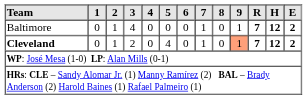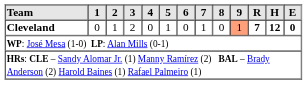 <table border=1 cellspacing=0 width=425 style="margin-left:3em;">
 <tr style="text-align:center; background-color:#e6e6e6;">
 <th align=left width=28%>Team</th>
 <th width=6%>1</th>
 <th width=6%>2</th>
 <th width=6%>3</th>
 <th width=6%>4</th>
 <th width=6%>5</th>
 <th width=6%>6</th>
 <th width=6%>7</th>
 <th width=6%>8</th>
 <th width=6%>9</th>
 <th width=6%>R</th>
 <th width=6%>H</th>
 <th width=6%>E</th>
 </tr>
 <tr style="text-align:center;">
-<td align=left>Baltimore</td>
-<td>0</td>
-<td>1</td>
-<td>4</td>
-<td>0</td>
-<td>0</td>
-<td>0</td>
-<td>1</td>
-<td>0</td>
-<td>1</td>
-<td><strong>7</strong></td>
-<td><strong>12</strong></td>
-<td><strong>2</strong></td>
-</tr>
-<tr style="text-align:center;">
 <td align=left><strong>Cleveland</strong></td>
 <td>0</td>
 <td>1</td>
 <td>2</td>
 <td>0</td>
-<td>4</td>
+<td>1</td>
 <td>0</td>
 <td>1</td>
 <td>0</td>
 <td style="background: lightsalmon;">1</td>
 <td><strong>7</strong></td>
 <td><strong>12</strong></td>
-<td><strong>2</strong></td>
+<td><strong>0</strong></td>
 </tr>
 <tr style="text-align:left;">
 <td colspan=13><small><strong>WP</strong>: <a href='#'>José Mesa</a> (1-0)  <strong>LP</strong>: <a href='#'>Alan Mills</a> (0-1)  </small></td>
 </tr>
 <tr style="text-align:left;">
 <td colspan=13><small><strong>HRs</strong>: <strong>CLE</strong> – <a href='#'>Sandy Alomar Jr.</a> (1) <a href='#'>Manny Ramírez</a> (2)   <strong>BAL</strong> – <a href='#'>Brady Anderson</a> (2) <a href='#'>Harold Baines</a> (1) <a href='#'>Rafael Palmeiro</a> (1)</small></td>
 </tr>
 </table>
